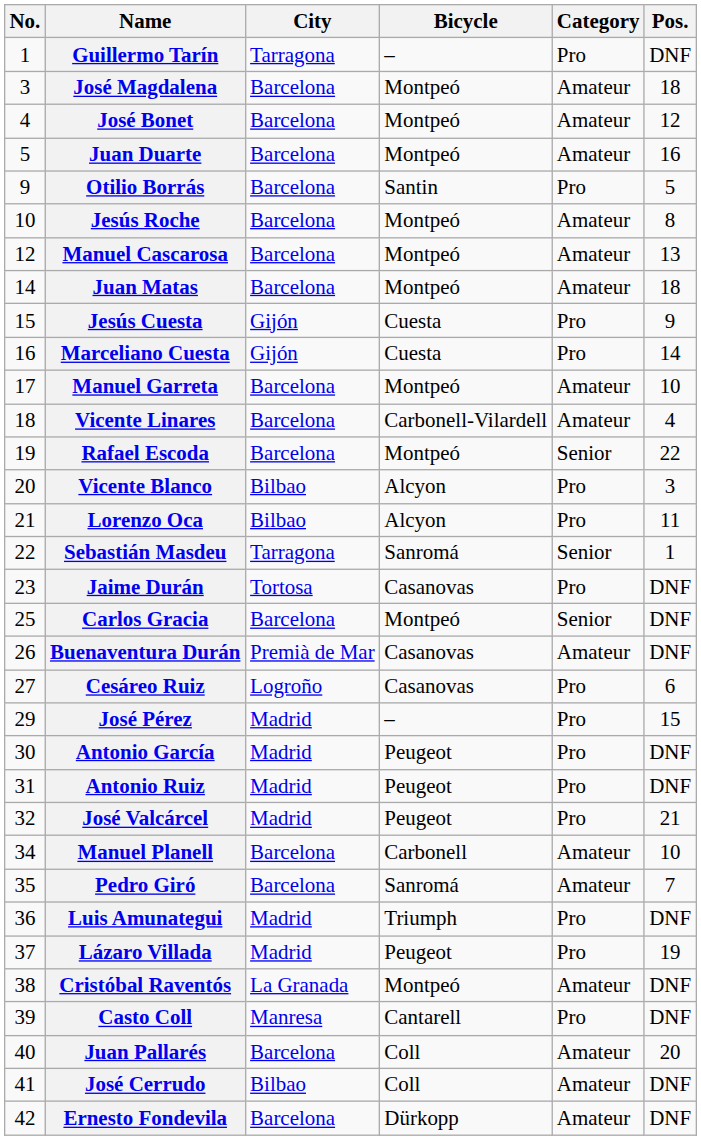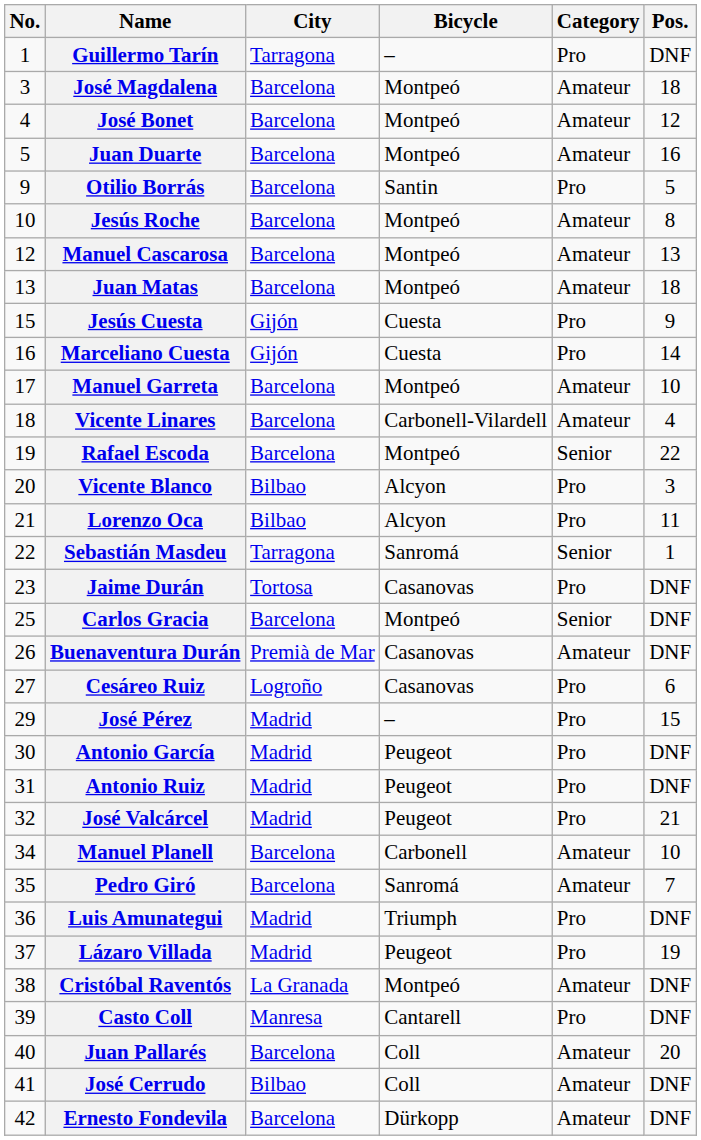 <table class="wikitable plainrowheaders sortable">
 <tr>
 <th scope="col">No.</th>
 <th scope="col">Name</th>
 <th scope="col">City</th>
 <th scope="col">Bicycle</th>
 <th scope="col">Category</th>
 <th scope="col" data-sort-type="number">Pos.</th>
 </tr>
 <tr>
 <td style="text-align:center;">1</td>
 <th scope="row"><a href='#'>Guillermo Tarín</a></th>
 <td><a href='#'>Tarragona</a></td>
 <td>–</td>
 <td>Pro</td>
 <td style="text-align:center;" data-sort-value="23">DNF</td>
 </tr>
 <tr>
 <td style="text-align:center;">3</td>
 <th scope="row"><a href='#'>José Magdalena</a></th>
 <td><a href='#'>Barcelona</a></td>
 <td>Montpeó</td>
 <td>Amateur</td>
 <td style="text-align:center;" data-sort-value="18">18</td>
 </tr>
 <tr>
 <td style="text-align:center;">4</td>
 <th scope="row"><a href='#'>José Bonet</a></th>
 <td><a href='#'>Barcelona</a></td>
 <td>Montpeó</td>
 <td>Amateur</td>
 <td style="text-align:center;" data-sort-value="12">12</td>
 </tr>
 <tr>
 <td style="text-align:center;">5</td>
 <th scope="row"><a href='#'>Juan Duarte</a></th>
 <td><a href='#'>Barcelona</a></td>
 <td>Montpeó</td>
 <td>Amateur</td>
 <td style="text-align:center;" data-sort-value="16">16</td>
 </tr>
 <tr>
 <td style="text-align:center;">9</td>
 <th scope="row"><a href='#'>Otilio Borrás</a></th>
 <td><a href='#'>Barcelona</a></td>
 <td>Santin</td>
 <td>Pro</td>
 <td style="text-align:center;" data-sort-value="5">5</td>
 </tr>
 <tr>
 <td style="text-align:center;">10</td>
 <th scope="row"><a href='#'>Jesús Roche</a></th>
 <td><a href='#'>Barcelona</a></td>
 <td>Montpeó</td>
 <td>Amateur</td>
 <td style="text-align:center;" data-sort-value="8">8</td>
 </tr>
 <tr>
 <td style="text-align:center;">12</td>
 <th scope="row"><a href='#'>Manuel Cascarosa</a></th>
 <td><a href='#'>Barcelona</a></td>
 <td>Montpeó</td>
 <td>Amateur</td>
 <td style="text-align:center;" data-sort-value="13">13</td>
 </tr>
 <tr>
-<td style="text-align:center;">14</td>
+<td style="text-align:center;">13</td>
 <th scope="row"><a href='#'>Juan Matas</a></th>
 <td><a href='#'>Barcelona</a></td>
 <td>Montpeó</td>
 <td>Amateur</td>
 <td style="text-align:center;" data-sort-value="18">18</td>
 </tr>
 <tr>
 <td style="text-align:center;">15</td>
 <th scope="row"><a href='#'>Jesús Cuesta</a></th>
 <td><a href='#'>Gijón</a></td>
 <td>Cuesta</td>
 <td>Pro</td>
 <td style="text-align:center;" data-sort-value="9">9</td>
 </tr>
 <tr>
 <td style="text-align:center;">16</td>
 <th scope="row"><a href='#'>Marceliano Cuesta</a></th>
 <td><a href='#'>Gijón</a></td>
 <td>Cuesta</td>
 <td>Pro</td>
 <td style="text-align:center;" data-sort-value="14">14</td>
 </tr>
 <tr>
 <td style="text-align:center;">17</td>
 <th scope="row"><a href='#'>Manuel Garreta</a></th>
 <td><a href='#'>Barcelona</a></td>
 <td>Montpeó</td>
 <td>Amateur</td>
 <td style="text-align:center;" data-sort-value="10">10</td>
 </tr>
 <tr>
 <td style="text-align:center;">18</td>
 <th scope="row"><a href='#'>Vicente Linares</a></th>
 <td><a href='#'>Barcelona</a></td>
 <td>Carbonell-Vilardell</td>
 <td>Amateur</td>
 <td style="text-align:center;" data-sort-value="4">4</td>
 </tr>
 <tr>
 <td style="text-align:center;">19</td>
 <th scope="row"><a href='#'>Rafael Escoda</a></th>
 <td><a href='#'>Barcelona</a></td>
 <td>Montpeó</td>
 <td>Senior</td>
 <td style="text-align:center;" data-sort-value="22">22</td>
 </tr>
 <tr>
 <td style="text-align:center;">20</td>
 <th scope="row"><a href='#'>Vicente Blanco</a></th>
 <td><a href='#'>Bilbao</a></td>
 <td>Alcyon</td>
 <td>Pro</td>
 <td style="text-align:center;" data-sort-value="3">3</td>
 </tr>
 <tr>
 <td style="text-align:center;">21</td>
 <th scope="row"><a href='#'>Lorenzo Oca</a></th>
 <td><a href='#'>Bilbao</a></td>
 <td>Alcyon</td>
 <td>Pro</td>
 <td style="text-align:center;" data-sort-value="11">11</td>
 </tr>
 <tr>
 <td style="text-align:center;">22</td>
 <th scope="row"><a href='#'>Sebastián Masdeu</a></th>
 <td><a href='#'>Tarragona</a></td>
 <td>Sanromá</td>
 <td>Senior</td>
 <td style="text-align:center;" data-sort-value="1">1</td>
 </tr>
 <tr>
 <td style="text-align:center;">23</td>
 <th scope="row"><a href='#'>Jaime Durán</a></th>
 <td><a href='#'>Tortosa</a></td>
 <td>Casanovas</td>
 <td>Pro</td>
 <td style="text-align:center;" data-sort-value="23">DNF</td>
 </tr>
 <tr>
 <td style="text-align:center;">25</td>
 <th scope="row"><a href='#'>Carlos Gracia</a></th>
 <td><a href='#'>Barcelona</a></td>
 <td>Montpeó</td>
 <td>Senior</td>
 <td style="text-align:center;" data-sort-value="23">DNF</td>
 </tr>
 <tr>
 <td style="text-align:center;">26</td>
 <th scope="row"><a href='#'>Buenaventura Durán</a></th>
 <td><a href='#'>Premià de Mar</a></td>
 <td>Casanovas</td>
 <td>Amateur</td>
 <td style="text-align:center;" data-sort-value="23">DNF</td>
 </tr>
 <tr>
 <td style="text-align:center;">27</td>
 <th scope="row"><a href='#'>Cesáreo Ruiz</a></th>
 <td><a href='#'>Logroño</a></td>
 <td>Casanovas</td>
 <td>Pro</td>
 <td style="text-align:center;" data-sort-value="6">6</td>
 </tr>
 <tr>
 <td style="text-align:center;">29</td>
 <th scope="row"><a href='#'>José Pérez</a></th>
 <td><a href='#'>Madrid</a></td>
 <td>–</td>
 <td>Pro</td>
 <td style="text-align:center;" data-sort-value="15">15</td>
 </tr>
 <tr>
 <td style="text-align:center;">30</td>
 <th scope="row"><a href='#'>Antonio García</a></th>
 <td><a href='#'>Madrid</a></td>
 <td>Peugeot</td>
 <td>Pro</td>
 <td style="text-align:center;" data-sort-value="23">DNF</td>
 </tr>
 <tr>
 <td style="text-align:center;">31</td>
 <th scope="row"><a href='#'>Antonio Ruiz</a></th>
 <td><a href='#'>Madrid</a></td>
 <td>Peugeot</td>
 <td>Pro</td>
 <td style="text-align:center;" data-sort-value="23">DNF</td>
 </tr>
 <tr>
 <td style="text-align:center;">32</td>
 <th scope="row"><a href='#'>José Valcárcel</a></th>
 <td><a href='#'>Madrid</a></td>
 <td>Peugeot</td>
 <td>Pro</td>
 <td style="text-align:center;" data-sort-value="21">21</td>
 </tr>
 <tr>
 <td style="text-align:center;">34</td>
 <th scope="row"><a href='#'>Manuel Planell</a></th>
 <td><a href='#'>Barcelona</a></td>
 <td>Carbonell</td>
 <td>Amateur</td>
 <td style="text-align:center;" data-sort-value="10">10</td>
 </tr>
 <tr>
 <td style="text-align:center;">35</td>
 <th scope="row"><a href='#'>Pedro Giró</a></th>
 <td><a href='#'>Barcelona</a></td>
 <td>Sanromá</td>
 <td>Amateur</td>
 <td style="text-align:center;" data-sort-value="7">7</td>
 </tr>
 <tr>
 <td style="text-align:center;">36</td>
 <th scope="row"><a href='#'>Luis Amunategui</a></th>
 <td><a href='#'>Madrid</a></td>
 <td>Triumph</td>
 <td>Pro</td>
 <td style="text-align:center;" data-sort-value="23">DNF</td>
 </tr>
 <tr>
 <td style="text-align:center;">37</td>
 <th scope="row"><a href='#'>Lázaro Villada</a></th>
 <td><a href='#'>Madrid</a></td>
 <td>Peugeot</td>
 <td>Pro</td>
 <td style="text-align:center;" data-sort-value="19">19</td>
 </tr>
 <tr>
 <td style="text-align:center;">38</td>
 <th scope="row"><a href='#'>Cristóbal Raventós</a></th>
 <td><a href='#'>La Granada</a></td>
 <td>Montpeó</td>
 <td>Amateur</td>
 <td style="text-align:center;" data-sort-value="23">DNF</td>
 </tr>
 <tr>
 <td style="text-align:center;">39</td>
 <th scope="row"><a href='#'>Casto Coll</a></th>
 <td><a href='#'>Manresa</a></td>
 <td>Cantarell</td>
 <td>Pro</td>
 <td style="text-align:center;" data-sort-value="23">DNF</td>
 </tr>
 <tr>
 <td style="text-align:center;">40</td>
 <th scope="row"><a href='#'>Juan Pallarés</a></th>
 <td><a href='#'>Barcelona</a></td>
 <td>Coll</td>
 <td>Amateur</td>
 <td style="text-align:center;" data-sort-value="20">20</td>
 </tr>
 <tr>
 <td style="text-align:center;">41</td>
 <th scope="row"><a href='#'>José Cerrudo</a></th>
 <td><a href='#'>Bilbao</a></td>
 <td>Coll</td>
 <td>Amateur</td>
 <td style="text-align:center;" data-sort-value="23">DNF</td>
 </tr>
 <tr>
 <td style="text-align:center;">42</td>
 <th scope="row"><a href='#'>Ernesto Fondevila</a></th>
 <td><a href='#'>Barcelona</a></td>
 <td>Dürkopp</td>
 <td>Amateur</td>
 <td style="text-align:center;" data-sort-value="23">DNF</td>
 </tr>
 </table>
